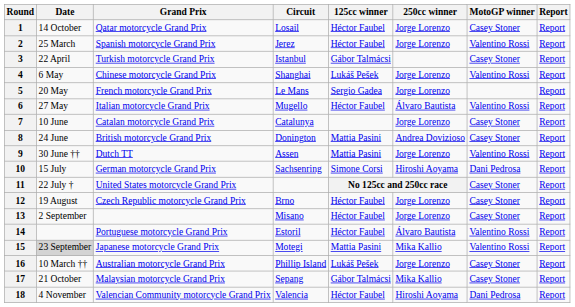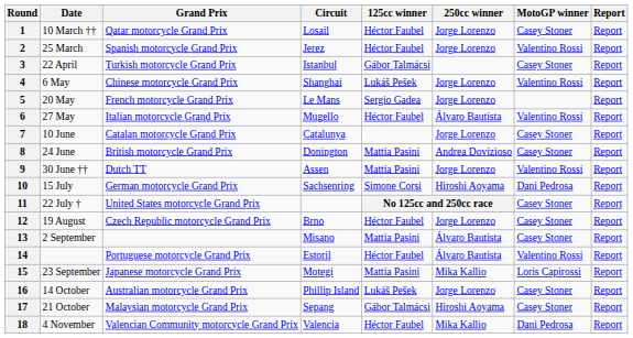 <table class="wikitable" style="font-size: 85%;">
 <tr>
 <th>Round</th>
 <th>Date</th>
 <th>Grand Prix</th>
 <th>Circuit</th>
 <th>125cc winner</th>
 <th>250cc winner</th>
 <th>MotoGP winner</th>
 <th>Report</th>
 </tr>
 <tr>
 <th>1</th>
-<td>14 October</td>
+<td>10 March ††</td>
 <td> <a href='#'>Qatar motorcycle Grand Prix</a></td>
 <td><a href='#'>Losail</a></td>
 <td> <a href='#'>Héctor Faubel</a></td>
 <td> <a href='#'>Jorge Lorenzo</a></td>
 <td> <a href='#'>Casey Stoner</a></td>
 <td><a href='#'>Report</a></td>
 </tr>
 <tr>
 <th>2</th>
 <td>25 March</td>
 <td> <a href='#'>Spanish motorcycle Grand Prix</a></td>
 <td><a href='#'>Jerez</a></td>
 <td> <a href='#'>Héctor Faubel</a></td>
 <td> <a href='#'>Jorge Lorenzo</a></td>
 <td> <a href='#'>Valentino Rossi</a></td>
 <td><a href='#'>Report</a></td>
 </tr>
 <tr>
 <th>3</th>
 <td>22 April</td>
 <td> <a href='#'>Turkish motorcycle Grand Prix</a></td>
 <td><a href='#'>Istanbul</a></td>
 <td> <a href='#'>Gábor Talmácsi</a></td>
 <td></td>
 <td> <a href='#'>Casey Stoner</a></td>
 <td><a href='#'>Report</a></td>
 </tr>
 <tr>
 <th>4</th>
 <td>6 May</td>
 <td> <a href='#'>Chinese motorcycle Grand Prix</a></td>
 <td><a href='#'>Shanghai</a></td>
 <td> <a href='#'>Lukáš Pešek</a></td>
 <td> <a href='#'>Jorge Lorenzo</a></td>
 <td> <a href='#'>Valentino Rossi</a></td>
 <td><a href='#'>Report</a></td>
 </tr>
 <tr>
 <th>5</th>
 <td>20 May</td>
 <td> <a href='#'>French motorcycle Grand Prix</a></td>
 <td><a href='#'>Le Mans</a></td>
 <td> <a href='#'>Sergio Gadea</a></td>
 <td> <a href='#'>Jorge Lorenzo</a></td>
 <td></td>
 <td><a href='#'>Report</a></td>
 </tr>
 <tr>
 <th>6</th>
 <td>27 May</td>
 <td> <a href='#'>Italian motorcycle Grand Prix</a></td>
 <td><a href='#'>Mugello</a></td>
 <td> <a href='#'>Héctor Faubel</a></td>
 <td> <a href='#'>Álvaro Bautista</a></td>
 <td> <a href='#'>Valentino Rossi</a></td>
 <td><a href='#'>Report</a></td>
 </tr>
 <tr>
 <th>7</th>
 <td>10 June</td>
 <td> <a href='#'>Catalan motorcycle Grand Prix</a></td>
 <td><a href='#'>Catalunya</a></td>
 <td></td>
 <td> <a href='#'>Jorge Lorenzo</a></td>
 <td> <a href='#'>Casey Stoner</a></td>
 <td><a href='#'>Report</a></td>
 </tr>
 <tr>
 <th>8</th>
 <td>24 June</td>
 <td> <a href='#'>British motorcycle Grand Prix</a></td>
 <td><a href='#'>Donington</a></td>
 <td> <a href='#'>Mattia Pasini</a></td>
 <td> <a href='#'>Andrea Dovizioso</a></td>
 <td> <a href='#'>Casey Stoner</a></td>
 <td><a href='#'>Report</a></td>
 </tr>
 <tr>
 <th>9</th>
 <td>30 June ††</td>
 <td> <a href='#'>Dutch TT</a></td>
 <td><a href='#'>Assen</a></td>
 <td> <a href='#'>Mattia Pasini</a></td>
 <td> <a href='#'>Jorge Lorenzo</a></td>
 <td> <a href='#'>Valentino Rossi</a></td>
 <td><a href='#'>Report</a></td>
 </tr>
 <tr>
 <th>10</th>
 <td>15 July</td>
 <td> <a href='#'>German motorcycle Grand Prix</a></td>
 <td><a href='#'>Sachsenring</a></td>
 <td> <a href='#'>Simone Corsi</a></td>
 <td> <a href='#'>Hiroshi Aoyama</a></td>
 <td> <a href='#'>Dani Pedrosa</a></td>
 <td><a href='#'>Report</a></td>
 </tr>
 <tr>
 <th>11</th>
 <td>22 July †</td>
 <td> <a href='#'>United States motorcycle Grand Prix</a></td>
 <td></td>
 <th colspan="2"><strong>No 125cc and 250cc race</strong></th>
 <td> <a href='#'>Casey Stoner</a></td>
 <td><a href='#'>Report</a></td>
 </tr>
 <tr>
 <th>12</th>
 <td>19 August</td>
 <td> <a href='#'>Czech Republic motorcycle Grand Prix</a></td>
 <td><a href='#'>Brno</a></td>
 <td> <a href='#'>Héctor Faubel</a></td>
 <td> <a href='#'>Jorge Lorenzo</a></td>
 <td> <a href='#'>Casey Stoner</a></td>
 <td><a href='#'>Report</a></td>
 </tr>
 <tr>
 <th>13</th>
 <td>2 September</td>
 <td></td>
 <td><a href='#'>Misano</a></td>
-<td> <a href='#'>Héctor Faubel</a></td>
-<td> <a href='#'>Jorge Lorenzo</a></td>
+<td> <a href='#'>Mattia Pasini</a></td>
+<td> <a href='#'>Álvaro Bautista</a></td>
 <td> <a href='#'>Casey Stoner</a></td>
 <td><a href='#'>Report</a></td>
 </tr>
 <tr>
 <th>14</th>
 <td></td>
 <td> <a href='#'>Portuguese motorcycle Grand Prix</a></td>
 <td><a href='#'>Estoril</a></td>
 <td> <a href='#'>Héctor Faubel</a></td>
 <td> <a href='#'>Álvaro Bautista</a></td>
 <td> <a href='#'>Valentino Rossi</a></td>
 <td><a href='#'>Report</a></td>
 </tr>
 <tr>
 <th>15</th>
-<td style="background: lightgrey;">23 September</td>
+<td>23 September</td>
 <td> <a href='#'>Japanese motorcycle Grand Prix</a></td>
 <td><a href='#'>Motegi</a></td>
 <td> <a href='#'>Mattia Pasini</a></td>
 <td> <a href='#'>Mika Kallio</a></td>
-<td> <a href='#'>Valentino Rossi</a></td>
+<td> <a href='#'>Loris Capirossi</a></td>
 <td><a href='#'>Report</a></td>
 </tr>
 <tr>
 <th>16</th>
-<td>10 March ††</td>
+<td>14 October</td>
 <td> <a href='#'>Australian motorcycle Grand Prix</a></td>
 <td><a href='#'>Phillip Island</a></td>
 <td> <a href='#'>Lukáš Pešek</a></td>
 <td> <a href='#'>Jorge Lorenzo</a></td>
 <td> <a href='#'>Casey Stoner</a></td>
 <td><a href='#'>Report</a></td>
 </tr>
 <tr>
 <th>17</th>
 <td>21 October</td>
 <td> <a href='#'>Malaysian motorcycle Grand Prix</a></td>
 <td><a href='#'>Sepang</a></td>
 <td> <a href='#'>Gábor Talmácsi</a></td>
-<td> <a href='#'>Mika Kallio</a></td>
+<td> <a href='#'>Hiroshi Aoyama</a></td>
 <td> <a href='#'>Casey Stoner</a></td>
 <td><a href='#'>Report</a></td>
 </tr>
 <tr>
 <th>18</th>
 <td>4 November</td>
 <td> <a href='#'>Valencian Community motorcycle Grand Prix</a></td>
 <td><a href='#'>Valencia</a></td>
 <td> <a href='#'>Héctor Faubel</a></td>
-<td> <a href='#'>Hiroshi Aoyama</a></td>
+<td> <a href='#'>Mika Kallio</a></td>
 <td> <a href='#'>Dani Pedrosa</a></td>
 <td><a href='#'>Report</a></td>
 </tr>
 </table>
